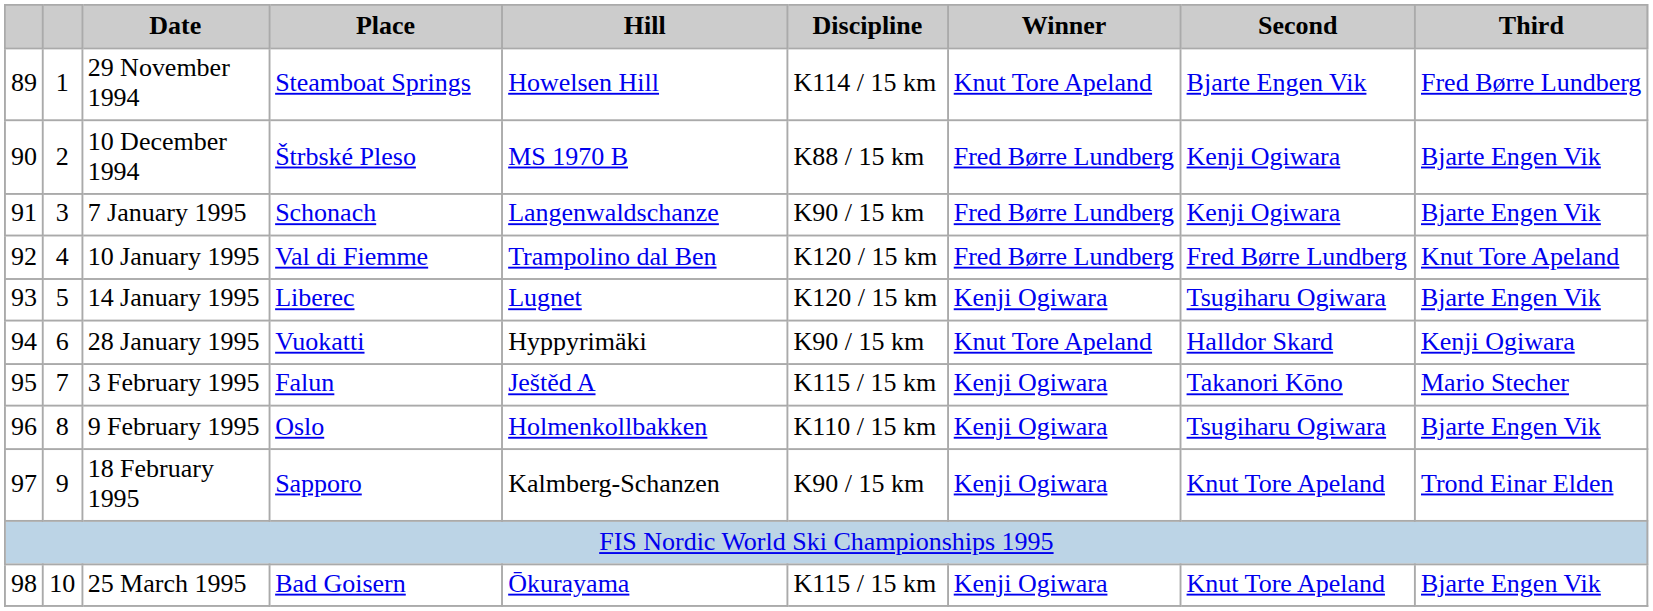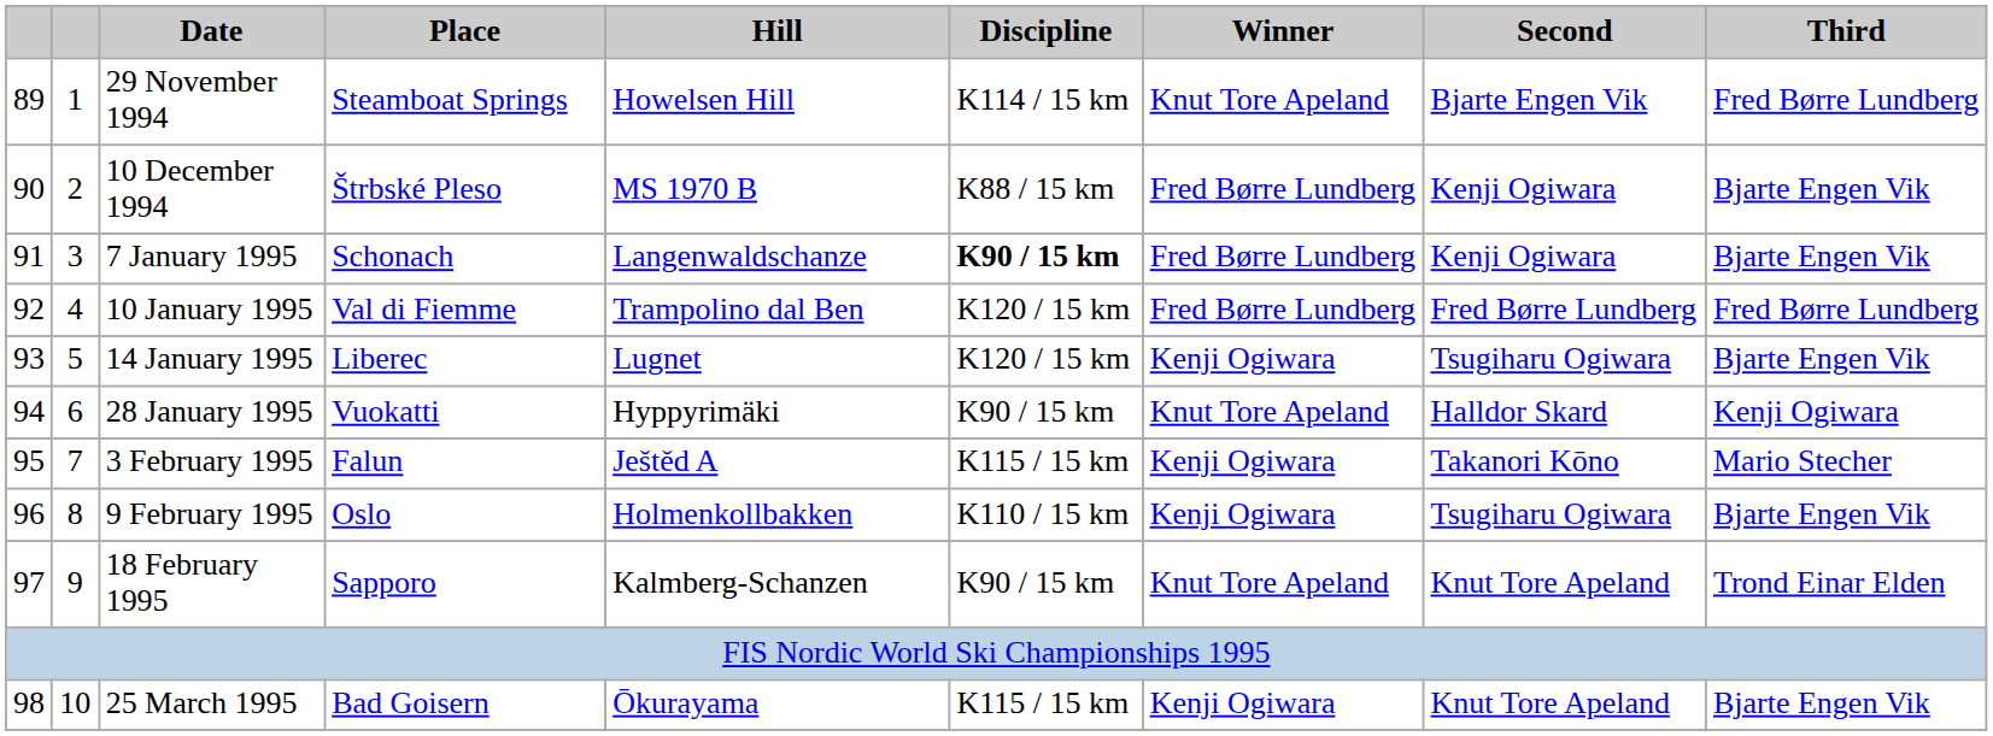 <table class="wikitable plainrowheaders" style="background:#fff; font-size:86%; line-height:16px; border:grey solid 1px; border-collapse:collapse;">
 <tr style="background:#ccc; text-align:center;">
 <th scope="col" style="background:#ccc; width=20 px;"></th>
 <th scope="col" style="background:#ccc; width=30 px;"></th>
 <th scope="col" style="background:#ccc; width:130px;">Date</th>
 <th scope="col" style="background:#ccc; width:180px;">Place</th>
 <th scope="col" style="background:#ccc; width:180px;">Hill</th>
 <th scope="col" style="background:#ccc; width:100px;">Discipline</th>
 <th scope="col" style="background:#ccc; width:185px;">Winner</th>
 <th scope="col" style="background:#ccc; width:185px;">Second</th>
 <th scope="col" style="background:#ccc; width:185px;">Third</th>
 </tr>
 <tr>
 <td align=center>89</td>
 <td align=center>1</td>
 <td>29 November 1994</td>
 <td> <a href='#'>Steamboat Springs</a></td>
 <td><a href='#'>Howelsen Hill</a></td>
 <td>K114 / 15 km</td>
 <td> <a href='#'>Knut Tore Apeland</a></td>
 <td> <a href='#'>Bjarte Engen Vik</a></td>
 <td> <a href='#'>Fred Børre Lundberg</a></td>
 </tr>
 <tr>
 <td align=center>90</td>
 <td align=center>2</td>
 <td>10 December 1994</td>
 <td> <a href='#'>Štrbské Pleso</a></td>
 <td><a href='#'>MS 1970 B</a></td>
 <td>K88 / 15 km</td>
 <td> <a href='#'>Fred Børre Lundberg</a></td>
 <td> <a href='#'>Kenji Ogiwara</a></td>
 <td> <a href='#'>Bjarte Engen Vik</a></td>
 </tr>
 <tr>
 <td align=center>91</td>
 <td align=center>3</td>
 <td>7 January 1995</td>
 <td> <a href='#'>Schonach</a></td>
 <td><a href='#'>Langenwaldschanze</a></td>
-<td>K90 / 15 km</td>
+<td><strong>K90 / 15 km</strong></td>
 <td> <a href='#'>Fred Børre Lundberg</a></td>
 <td> <a href='#'>Kenji Ogiwara</a></td>
 <td> <a href='#'>Bjarte Engen Vik</a></td>
 </tr>
 <tr>
 <td align=center>92</td>
 <td align=center>4</td>
 <td>10 January 1995</td>
 <td> <a href='#'>Val di Fiemme</a></td>
 <td><a href='#'>Trampolino dal Ben</a></td>
 <td>K120 / 15 km</td>
 <td> <a href='#'>Fred Børre Lundberg</a></td>
 <td> <a href='#'>Fred Børre Lundberg</a></td>
-<td> <a href='#'>Knut Tore Apeland</a></td>
+<td> <a href='#'>Fred Børre Lundberg</a></td>
 </tr>
 <tr>
 <td align=center>93</td>
 <td align=center>5</td>
 <td>14 January 1995</td>
 <td> <a href='#'>Liberec</a></td>
 <td><a href='#'>Lugnet</a></td>
 <td>K120 / 15 km</td>
 <td> <a href='#'>Kenji Ogiwara</a></td>
 <td> <a href='#'>Tsugiharu Ogiwara</a></td>
 <td> <a href='#'>Bjarte Engen Vik</a></td>
 </tr>
 <tr>
 <td align=center>94</td>
 <td align=center>6</td>
 <td>28 January 1995</td>
 <td> <a href='#'>Vuokatti</a></td>
 <td>Hyppyrimäki</td>
 <td>K90 / 15 km</td>
 <td> <a href='#'>Knut Tore Apeland</a></td>
 <td> <a href='#'>Halldor Skard</a></td>
 <td> <a href='#'>Kenji Ogiwara</a></td>
 </tr>
 <tr>
 <td align=center>95</td>
 <td align=center>7</td>
 <td>3 February 1995</td>
 <td> <a href='#'>Falun</a></td>
 <td><a href='#'>Ještěd A</a></td>
 <td>K115 / 15 km</td>
 <td> <a href='#'>Kenji Ogiwara</a></td>
 <td> <a href='#'>Takanori Kōno</a></td>
 <td> <a href='#'>Mario Stecher</a></td>
 </tr>
 <tr>
 <td align=center>96</td>
 <td align=center>8</td>
 <td>9 February 1995</td>
 <td> <a href='#'>Oslo</a></td>
 <td><a href='#'>Holmenkollbakken</a></td>
 <td>K110 / 15 km</td>
 <td> <a href='#'>Kenji Ogiwara</a></td>
 <td> <a href='#'>Tsugiharu Ogiwara</a></td>
 <td> <a href='#'>Bjarte Engen Vik</a></td>
 </tr>
 <tr>
 <td align=center>97</td>
 <td align=center>9</td>
 <td>18 February 1995</td>
 <td> <a href='#'>Sapporo</a></td>
 <td>Kalmberg-Schanzen</td>
 <td>K90 / 15 km</td>
-<td> <a href='#'>Kenji Ogiwara</a></td>
+<td> <a href='#'>Knut Tore Apeland</a></td>
 <td> <a href='#'>Knut Tore Apeland</a></td>
 <td> <a href='#'>Trond Einar Elden</a></td>
 </tr>
 <tr bgcolor=#BCD4E6>
 <td colspan=9 align=center><a href='#'>FIS Nordic World Ski Championships 1995</a></td>
 </tr>
 <tr>
 <td align=center>98</td>
 <td align=center>10</td>
 <td>25 March 1995</td>
 <td> <a href='#'>Bad Goisern</a></td>
 <td><a href='#'>Ōkurayama</a></td>
 <td>K115 / 15 km</td>
 <td> <a href='#'>Kenji Ogiwara</a></td>
 <td> <a href='#'>Knut Tore Apeland</a></td>
 <td> <a href='#'>Bjarte Engen Vik</a></td>
 </tr>
 </table>
